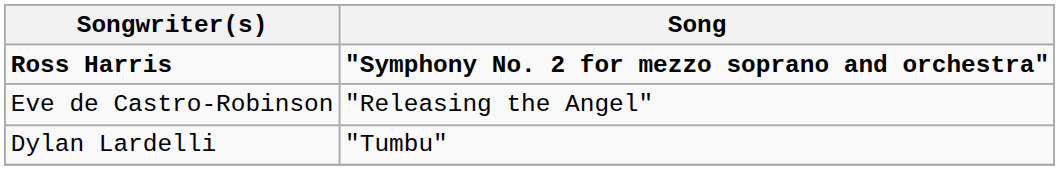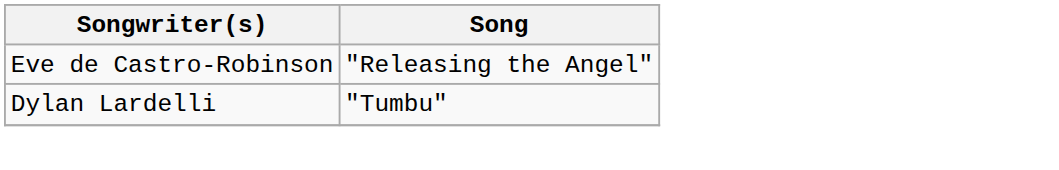 <table class="wikitable">
 <tr>
 <th>Songwriter(s)</th>
 <th>Song</th>
-</tr>
-<tr>
-<td><strong>Ross Harris</strong></td>
-<td><strong>"Symphony No. 2 for mezzo soprano and orchestra"</strong></td>
 </tr>
 <tr>
 <td>Eve de Castro-Robinson</td>
 <td>"Releasing the Angel"</td>
 </tr>
 <tr>
 <td>Dylan Lardelli</td>
 <td>"Tumbu"</td>
 </tr>
 <tr>
 </tr>
 </table>
